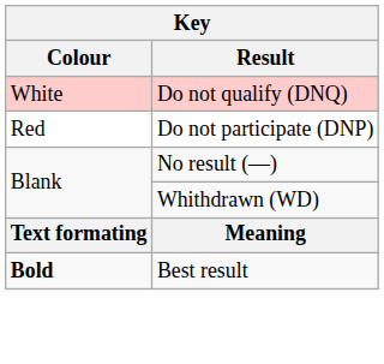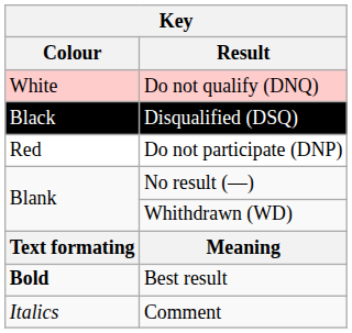 <table style="margin-right:0; font-size:85%" class="wikitable">
 <tr>
 <th colspan=2>Key</th>
 </tr>
 <tr>
 <th>Colour</th>
 <th>Result</th>
 </tr>
 <tr style="background-color:#FFCCCC">
 <td>White</td>
 <td>Do not qualify (DNQ)</td>
+</tr>
+<tr style="background-color:black; color:white">
+<td>Black</td>
+<td>Disqualified (DSQ)</td>
 </tr>
 <tr style="background-color:#ffffff">
 <td>Red</td>
 <td>Do not participate (DNP)</td>
 </tr>
 <tr>
 <td rowspan=2>Blank</td>
 <td>No result (—)</td>
 </tr>
 <tr>
 <td>Whithdrawn (WD)</td>
 </tr>
 <tr>
 <th>Text formating</th>
 <th>Meaning</th>
 </tr>
 <tr>
 <td><strong>Bold</strong></td>
 <td>Best result</td>
 </tr>
+<tr>
+<td><em>Italics</em></td>
+<td>Comment</td>
+</tr>
 </table>
